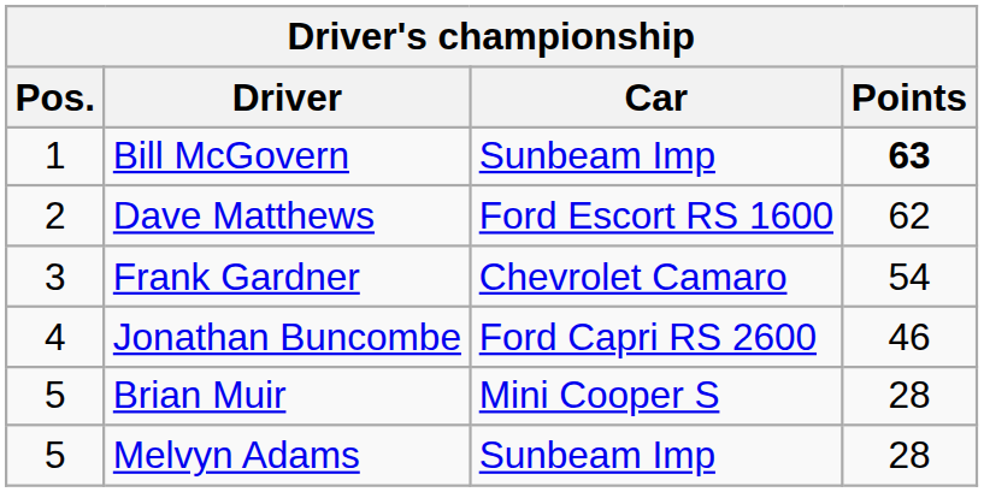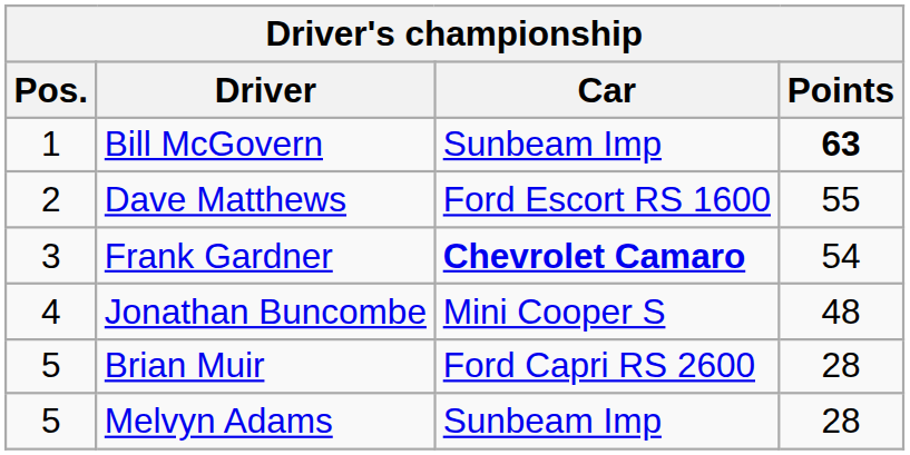 <table class="wikitable" style="font-size: 90%">
 <tr>
 <th colspan=4>Driver's championship</th>
 </tr>
 <tr>
 <th>Pos.</th>
 <th>Driver </th>
 <th>Car </th>
 <th>Points </th>
 </tr>
 <tr>
 <td align=center>1</td>
 <td> <a href='#'>Bill McGovern</a></td>
 <td><a href='#'>Sunbeam Imp</a></td>
 <td align=center><strong>63</strong></td>
 </tr>
 <tr>
 <td align=center>2</td>
 <td> <a href='#'>Dave Matthews</a></td>
 <td><a href='#'>Ford Escort RS 1600</a></td>
-<td align=center>62</td>
+<td align=center>55</td>
 </tr>
 <tr>
 <td align=center>3</td>
 <td> <a href='#'>Frank Gardner</a></td>
-<td><a href='#'>Chevrolet Camaro</a></td>
+<td><strong><a href='#'>Chevrolet Camaro</a></strong></td>
 <td align=center>54</td>
 </tr>
 <tr>
 <td align=center>4</td>
 <td> <a href='#'>Jonathan Buncombe</a></td>
-<td><a href='#'>Ford Capri RS 2600</a></td>
-<td align=center>46</td>
+<td><a href='#'>Mini Cooper S</a></td>
+<td align=center>48</td>
 </tr>
 <tr>
 <td align=center>5</td>
 <td> <a href='#'>Brian Muir</a></td>
-<td><a href='#'>Mini Cooper S</a></td>
+<td><a href='#'>Ford Capri RS 2600</a></td>
 <td align=center>28</td>
 </tr>
 <tr>
 <td align=center>5</td>
 <td> <a href='#'>Melvyn Adams</a></td>
 <td><a href='#'>Sunbeam Imp</a></td>
 <td align=center>28</td>
 </tr>
 </table>
